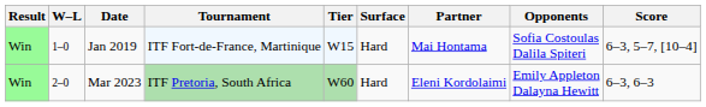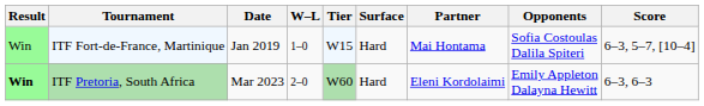 <table class="wikitable sortable">
 <tr>
 <th>Result</th>
+<th>Tournament</th>
+<th>Date</th>
 <th class="unsortable">W–L</th>
-<th>Date</th>
-<th>Tournament</th>
 <th>Tier</th>
 <th>Surface</th>
 <th>Partner</th>
 <th>Opponents</th>
 <th class="unsortable">Score</th>
 </tr>
 <tr>
 <td style="background:#98fb98;">Win</td>
+<td style="background:#f0f8ff;">ITF Fort-de-France, Martinique</td>
+<td>Jan 2019</td>
 <td><small>1–0</small></td>
-<td>Jan 2019</td>
-<td style="background:#f0f8ff;">ITF Fort-de-France, Martinique</td>
 <td style="background:#f0f8ff;">W15</td>
 <td>Hard</td>
 <td> <a href='#'>Mai Hontama</a></td>
 <td> <a href='#'>Sofia Costoulas</a> <br>  <a href='#'>Dalila Spiteri</a></td>
 <td>6–3, 5–7, [10–4]</td>
 </tr>
 <tr>
-<td style="background:#98fb98;">Win</td>
+<td style="background:#98fb98;"><strong>Win</strong></td>
+<td style="background:#addfad;">ITF <a href='#'>Pretoria</a>, South Africa</td>
+<td>Mar 2023</td>
 <td><small>2–0</small></td>
-<td>Mar 2023</td>
-<td style="background:#addfad;">ITF <a href='#'>Pretoria</a>, South Africa</td>
 <td style="background:#addfad;">W60</td>
 <td>Hard</td>
 <td> <a href='#'>Eleni Kordolaimi</a></td>
 <td> <a href='#'>Emily Appleton</a> <br>  <a href='#'>Dalayna Hewitt</a></td>
 <td>6–3, 6–3</td>
 </tr>
 </table>
